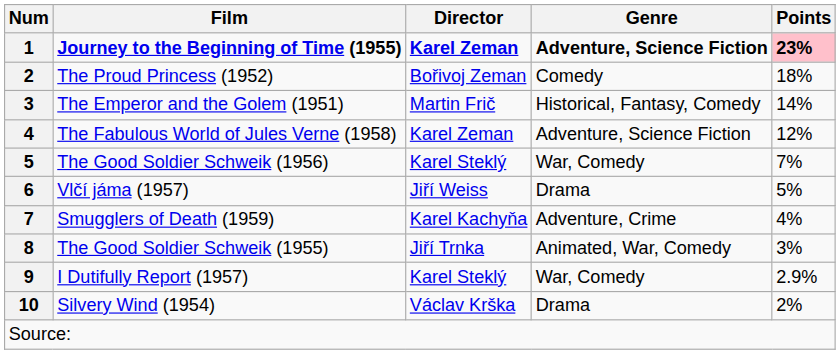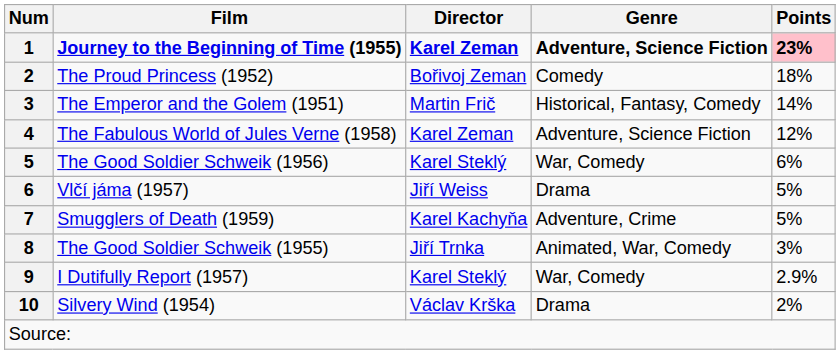 <table class="wikitable">
 <tr>
 <th>Num</th>
 <th>Film</th>
 <th>Director</th>
 <th>Genre</th>
 <th>Points</th>
 </tr>
 <tr>
 <th><strong>1</strong></th>
 <td><strong><a href='#'>Journey to the Beginning of Time</a> (1955)</strong></td>
 <td><strong><a href='#'>Karel Zeman</a></strong></td>
 <td><strong>Adventure, Science Fiction</strong></td>
 <td style="background: pink;"><strong>23%</strong></td>
 </tr>
 <tr>
 <th>2</th>
 <td><a href='#'>The Proud Princess</a> (1952)</td>
 <td><a href='#'>Bořivoj Zeman</a></td>
 <td>Comedy</td>
 <td>18%</td>
 </tr>
 <tr>
 <th>3</th>
 <td><a href='#'>The Emperor and the Golem</a> (1951)</td>
 <td><a href='#'>Martin Frič</a></td>
 <td>Historical, Fantasy, Comedy</td>
 <td>14%</td>
 </tr>
 <tr>
 <th>4</th>
 <td><a href='#'>The Fabulous World of Jules Verne</a> (1958)</td>
 <td><a href='#'>Karel Zeman</a></td>
 <td>Adventure, Science Fiction</td>
 <td>12%</td>
 </tr>
 <tr>
 <th>5</th>
 <td><a href='#'>The Good Soldier Schweik</a> (1956)</td>
 <td><a href='#'>Karel Steklý</a></td>
 <td>War, Comedy</td>
-<td>7%</td>
+<td>6%</td>
 </tr>
 <tr>
 <th>6</th>
 <td><a href='#'>Vlčí jáma</a> (1957)</td>
 <td><a href='#'>Jiří Weiss</a></td>
 <td>Drama</td>
 <td>5%</td>
 </tr>
 <tr>
 <th>7</th>
 <td><a href='#'>Smugglers of Death</a> (1959)</td>
 <td><a href='#'>Karel Kachyňa</a></td>
 <td>Adventure, Crime</td>
-<td>4%</td>
+<td>5%</td>
 </tr>
 <tr>
 <th>8</th>
 <td><a href='#'>The Good Soldier Schweik</a> (1955)</td>
 <td><a href='#'>Jiří Trnka</a></td>
 <td>Animated, War, Comedy</td>
 <td>3%</td>
 </tr>
 <tr>
 <th>9</th>
 <td><a href='#'>I Dutifully Report</a> (1957)</td>
 <td><a href='#'>Karel Steklý</a></td>
 <td>War, Comedy</td>
 <td>2.9%</td>
 </tr>
 <tr>
 <th>10</th>
 <td><a href='#'>Silvery Wind</a> (1954)</td>
 <td><a href='#'>Václav Krška</a></td>
 <td>Drama</td>
 <td>2%</td>
 </tr>
 <tr>
 <td colspan="5">Source:</td>
 </tr>
 </table>
